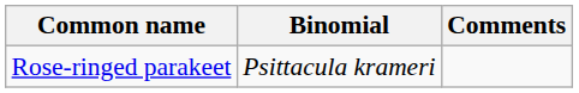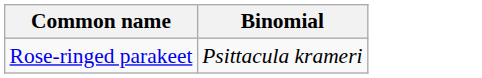 <table class="wikitable">
 <tr>
 <th>Common name</th>
 <th>Binomial</th>
-<th>Comments</th>
 </tr>
 <tr>
 <td><a href='#'>Rose-ringed parakeet</a></td>
 <td><em>Psittacula krameri</em></td>
-<td></td>
 </tr>
 </table>
